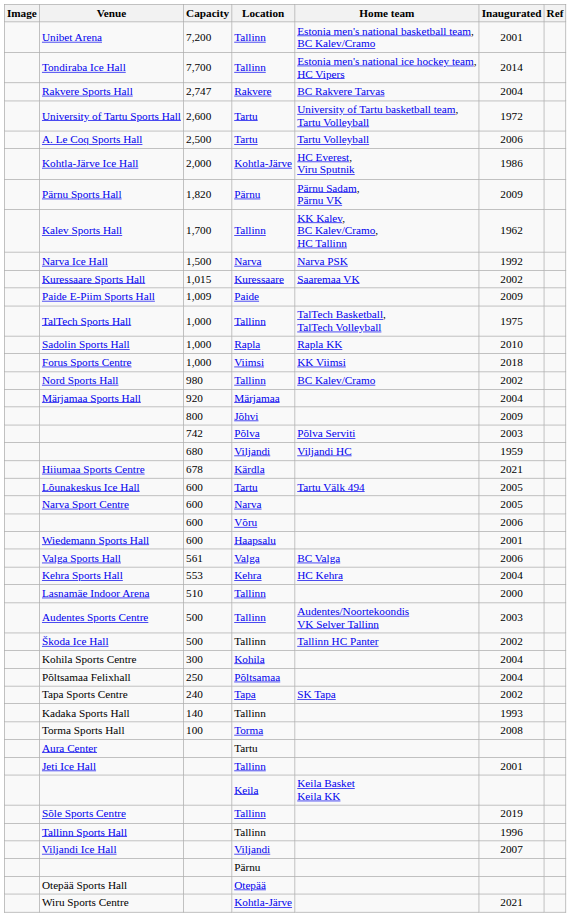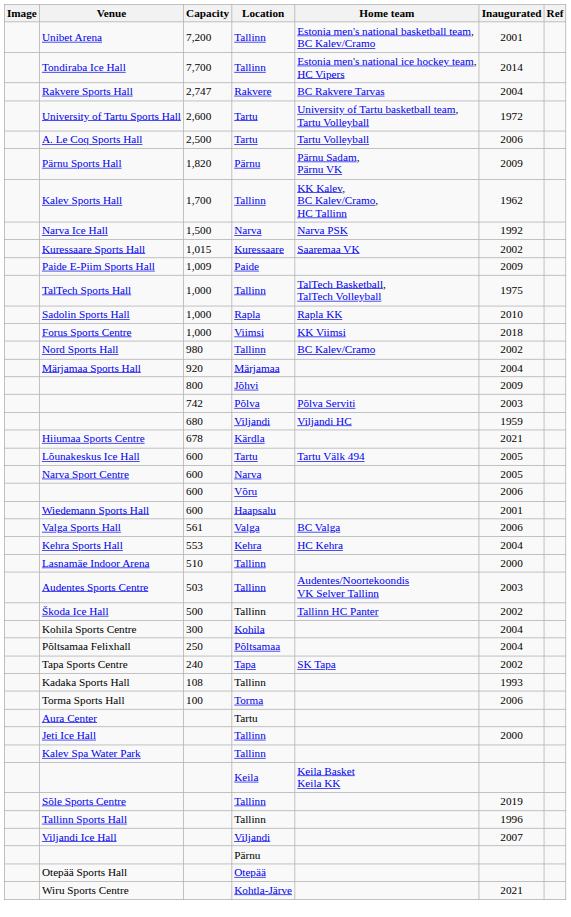 <table class="wikitable sortable">
 <tr>
 <th>Image</th>
 <th>Venue</th>
 <th>Capacity</th>
 <th>Location</th>
 <th>Home team</th>
 <th>Inaugurated</th>
 <th>Ref</th>
 </tr>
 <tr>
 <td></td>
 <td><a href='#'>Unibet Arena</a></td>
 <td>7,200</td>
 <td><a href='#'>Tallinn</a></td>
 <td><a href='#'>Estonia men's national basketball team</a>, <br><a href='#'>BC Kalev/Cramo</a></td>
 <td align="center">2001</td>
 <td></td>
 </tr>
 <tr>
 <td></td>
 <td><a href='#'>Tondiraba Ice Hall</a></td>
 <td>7,700</td>
 <td><a href='#'>Tallinn</a></td>
 <td><a href='#'>Estonia men's national ice hockey team</a>, <br><a href='#'>HC Vipers</a></td>
 <td align="center">2014</td>
 <td></td>
 </tr>
 <tr>
 <td></td>
 <td><a href='#'>Rakvere Sports Hall</a></td>
 <td>2,747</td>
 <td><a href='#'>Rakvere</a></td>
 <td><a href='#'>BC Rakvere Tarvas</a></td>
 <td align="center">2004</td>
 <td></td>
 </tr>
 <tr>
 <td></td>
 <td><a href='#'>University of Tartu Sports Hall</a></td>
 <td>2,600</td>
 <td><a href='#'>Tartu</a></td>
 <td><a href='#'>University of Tartu basketball team</a>,<br><a href='#'>Tartu Volleyball</a></td>
 <td align="center">1972</td>
 <td></td>
 </tr>
 <tr>
 <td></td>
 <td><a href='#'>A. Le Coq Sports Hall</a></td>
 <td>2,500</td>
 <td><a href='#'>Tartu</a></td>
 <td><a href='#'>Tartu Volleyball</a></td>
 <td align="center">2006</td>
-<td></td>
-</tr>
-<tr>
-<td></td>
-<td><a href='#'>Kohtla-Järve Ice Hall</a></td>
-<td>2,000</td>
-<td><a href='#'>Kohtla-Järve</a></td>
-<td><a href='#'>HC Everest</a>, <br><a href='#'>Viru Sputnik</a></td>
-<td align="center">1986</td>
 <td></td>
 </tr>
 <tr>
 <td></td>
 <td><a href='#'>Pärnu Sports Hall</a></td>
 <td>1,820</td>
 <td><a href='#'>Pärnu</a></td>
 <td><a href='#'>Pärnu Sadam</a>,<br><a href='#'>Pärnu VK</a></td>
 <td align="center">2009</td>
 <td></td>
 </tr>
 <tr>
 <td></td>
 <td><a href='#'>Kalev Sports Hall</a></td>
 <td>1,700</td>
 <td><a href='#'>Tallinn</a></td>
 <td><a href='#'>KK Kalev</a>, <br><a href='#'>BC Kalev/Cramo</a>, <br><a href='#'>HC Tallinn</a></td>
 <td align="center">1962</td>
 <td></td>
 </tr>
 <tr>
 <td></td>
 <td><a href='#'>Narva Ice Hall</a></td>
 <td>1,500</td>
 <td><a href='#'>Narva</a></td>
 <td><a href='#'>Narva PSK</a></td>
 <td align="center">1992</td>
 <td></td>
 </tr>
 <tr>
 <td></td>
 <td><a href='#'>Kuressaare Sports Hall</a></td>
 <td>1,015</td>
 <td><a href='#'>Kuressaare</a></td>
 <td><a href='#'>Saaremaa VK</a></td>
 <td align="center">2002</td>
 <td></td>
 </tr>
 <tr>
 <td></td>
 <td><a href='#'>Paide E-Piim Sports Hall</a></td>
 <td>1,009</td>
 <td><a href='#'>Paide</a></td>
 <td></td>
 <td align="center">2009</td>
 <td></td>
 </tr>
 <tr>
 <td></td>
 <td><a href='#'>TalTech Sports Hall</a></td>
 <td>1,000</td>
 <td><a href='#'>Tallinn</a></td>
 <td><a href='#'>TalTech Basketball</a>,<br><a href='#'>TalTech Volleyball</a></td>
 <td align="center">1975</td>
 <td></td>
 </tr>
 <tr>
 <td></td>
 <td><a href='#'>Sadolin Sports Hall</a></td>
 <td>1,000</td>
 <td><a href='#'>Rapla</a></td>
 <td><a href='#'>Rapla KK</a></td>
 <td align="center">2010</td>
 <td></td>
 </tr>
 <tr>
 <td></td>
 <td><a href='#'>Forus Sports Centre</a></td>
 <td>1,000</td>
 <td><a href='#'>Viimsi</a></td>
 <td><a href='#'>KK Viimsi</a></td>
 <td align="center">2018</td>
 <td></td>
 </tr>
 <tr>
 <td></td>
 <td><a href='#'>Nord Sports Hall</a></td>
 <td>980</td>
 <td><a href='#'>Tallinn</a></td>
 <td><a href='#'>BC Kalev/Cramo</a></td>
 <td align="center">2002</td>
 <td></td>
 </tr>
 <tr>
 <td></td>
 <td><a href='#'>Märjamaa Sports Hall</a></td>
 <td>920</td>
 <td><a href='#'>Märjamaa</a></td>
 <td></td>
 <td align="center">2004</td>
 <td></td>
 </tr>
 <tr>
 <td></td>
 <td></td>
 <td>800</td>
 <td><a href='#'>Jõhvi</a></td>
 <td></td>
 <td align="center">2009</td>
 <td></td>
 </tr>
 <tr>
 <td></td>
 <td></td>
 <td>742</td>
 <td><a href='#'>Põlva</a></td>
 <td><a href='#'>Põlva Serviti</a></td>
 <td align="center">2003</td>
 <td></td>
 </tr>
 <tr>
 <td></td>
 <td></td>
 <td>680</td>
 <td><a href='#'>Viljandi</a></td>
 <td><a href='#'>Viljandi HC</a></td>
 <td align="center">1959</td>
 <td></td>
 </tr>
 <tr>
 <td></td>
 <td><a href='#'>Hiiumaa Sports Centre</a></td>
 <td>678</td>
 <td><a href='#'>Kärdla</a></td>
 <td></td>
 <td align="center">2021</td>
 <td></td>
 </tr>
 <tr>
 <td></td>
 <td><a href='#'>Lõunakeskus Ice Hall</a></td>
 <td>600</td>
 <td><a href='#'>Tartu</a></td>
 <td><a href='#'>Tartu Välk 494</a></td>
 <td align="center">2005</td>
 <td></td>
 </tr>
 <tr>
 <td></td>
 <td><a href='#'>Narva Sport Centre</a></td>
 <td>600</td>
 <td><a href='#'>Narva</a></td>
 <td></td>
 <td align="center">2005</td>
 <td></td>
 </tr>
 <tr>
 <td></td>
 <td></td>
 <td>600</td>
 <td><a href='#'>Võru</a></td>
 <td></td>
 <td align="center">2006</td>
 <td></td>
 </tr>
 <tr>
 <td></td>
 <td><a href='#'>Wiedemann Sports Hall</a></td>
 <td>600</td>
 <td><a href='#'>Haapsalu</a></td>
 <td></td>
 <td align="center">2001</td>
 <td></td>
 </tr>
 <tr>
 <td></td>
 <td><a href='#'>Valga Sports Hall</a></td>
 <td>561</td>
 <td><a href='#'>Valga</a></td>
 <td><a href='#'>BC Valga</a></td>
 <td align="center">2006</td>
 <td></td>
 </tr>
 <tr>
 <td></td>
 <td><a href='#'>Kehra Sports Hall</a></td>
 <td>553</td>
 <td><a href='#'>Kehra</a></td>
 <td><a href='#'>HC Kehra</a></td>
 <td align="center">2004</td>
 <td></td>
 </tr>
 <tr>
 <td></td>
 <td><a href='#'>Lasnamäe Indoor Arena</a></td>
 <td>510</td>
 <td><a href='#'>Tallinn</a></td>
 <td></td>
 <td align="center">2000</td>
 <td></td>
 </tr>
 <tr>
 <td></td>
 <td><a href='#'>Audentes Sports Centre</a></td>
-<td>500</td>
+<td>503</td>
 <td><a href='#'>Tallinn</a></td>
 <td><a href='#'>Audentes/Noortekoondis</a><br><a href='#'>VK Selver Tallinn</a></td>
 <td align="center">2003</td>
 <td></td>
 </tr>
 <tr>
 <td></td>
 <td><a href='#'>Škoda Ice Hall</a></td>
 <td>500</td>
 <td>Tallinn</td>
 <td><a href='#'>Tallinn HC Panter</a></td>
 <td align="center">2002</td>
 <td></td>
 </tr>
 <tr>
 <td></td>
 <td>Kohila Sports Centre</td>
 <td>300</td>
 <td><a href='#'>Kohila</a></td>
 <td></td>
 <td align="center">2004</td>
 <td></td>
 </tr>
 <tr>
 <td></td>
 <td>Põltsamaa Felixhall</td>
 <td>250</td>
 <td><a href='#'>Põltsamaa</a></td>
 <td></td>
 <td align="center">2004</td>
 <td></td>
 </tr>
 <tr>
 <td></td>
 <td>Tapa Sports Centre</td>
 <td>240</td>
 <td><a href='#'>Tapa</a></td>
 <td><a href='#'>SK Tapa</a></td>
 <td align="center">2002</td>
 <td></td>
 </tr>
 <tr>
 <td></td>
 <td>Kadaka Sports Hall</td>
-<td>140</td>
+<td>108</td>
 <td>Tallinn</td>
 <td></td>
 <td align="center">1993</td>
 <td></td>
 </tr>
 <tr>
 <td></td>
 <td>Torma Sports Hall</td>
 <td>100</td>
 <td><a href='#'>Torma</a></td>
 <td></td>
-<td align="center">2008</td>
+<td align="center">2006</td>
 <td></td>
 </tr>
 <tr>
 <td></td>
 <td><a href='#'>Aura Center</a></td>
 <td></td>
 <td>Tartu</td>
 <td></td>
 <td align="center"></td>
 <td></td>
 </tr>
 <tr>
 <td></td>
 <td><a href='#'>Jeti Ice Hall</a></td>
 <td></td>
 <td><a href='#'>Tallinn</a></td>
 <td></td>
-<td align="center">2001</td>
+<td align="center">2000</td>
+<td></td>
+</tr>
+<tr>
+<td></td>
+<td><a href='#'>Kalev Spa Water Park</a></td>
+<td></td>
+<td><a href='#'>Tallinn</a></td>
+<td></td>
+<td align="center"></td>
 <td></td>
 </tr>
 <tr>
 <td></td>
 <td></td>
 <td></td>
 <td><a href='#'>Keila</a></td>
 <td><a href='#'>Keila Basket</a><br><a href='#'>Keila KK</a></td>
 <td align="center"></td>
 <td></td>
 </tr>
 <tr>
 <td></td>
 <td><a href='#'>Sõle Sports Centre</a></td>
 <td></td>
 <td><a href='#'>Tallinn</a></td>
 <td></td>
 <td align="center">2019</td>
 <td></td>
 </tr>
 <tr>
 <td></td>
 <td><a href='#'>Tallinn Sports Hall</a></td>
 <td></td>
 <td>Tallinn</td>
 <td></td>
 <td align="center">1996</td>
 <td></td>
 </tr>
 <tr>
 <td></td>
 <td><a href='#'>Viljandi Ice Hall</a></td>
 <td></td>
 <td><a href='#'>Viljandi</a></td>
 <td></td>
 <td align="center">2007</td>
 <td></td>
 </tr>
 <tr>
 <td></td>
 <td></td>
 <td></td>
 <td>Pärnu</td>
 <td></td>
 <td align="center"></td>
 <td></td>
 </tr>
 <tr>
 <td></td>
 <td>Otepää Sports Hall</td>
 <td></td>
 <td><a href='#'>Otepää</a></td>
 <td></td>
 <td align="center"></td>
 <td></td>
 </tr>
 <tr>
 <td></td>
 <td>Wiru Sports Centre</td>
 <td></td>
 <td><a href='#'>Kohtla-Järve</a></td>
 <td></td>
 <td align="center">2021</td>
 <td></td>
 </tr>
 </table>
